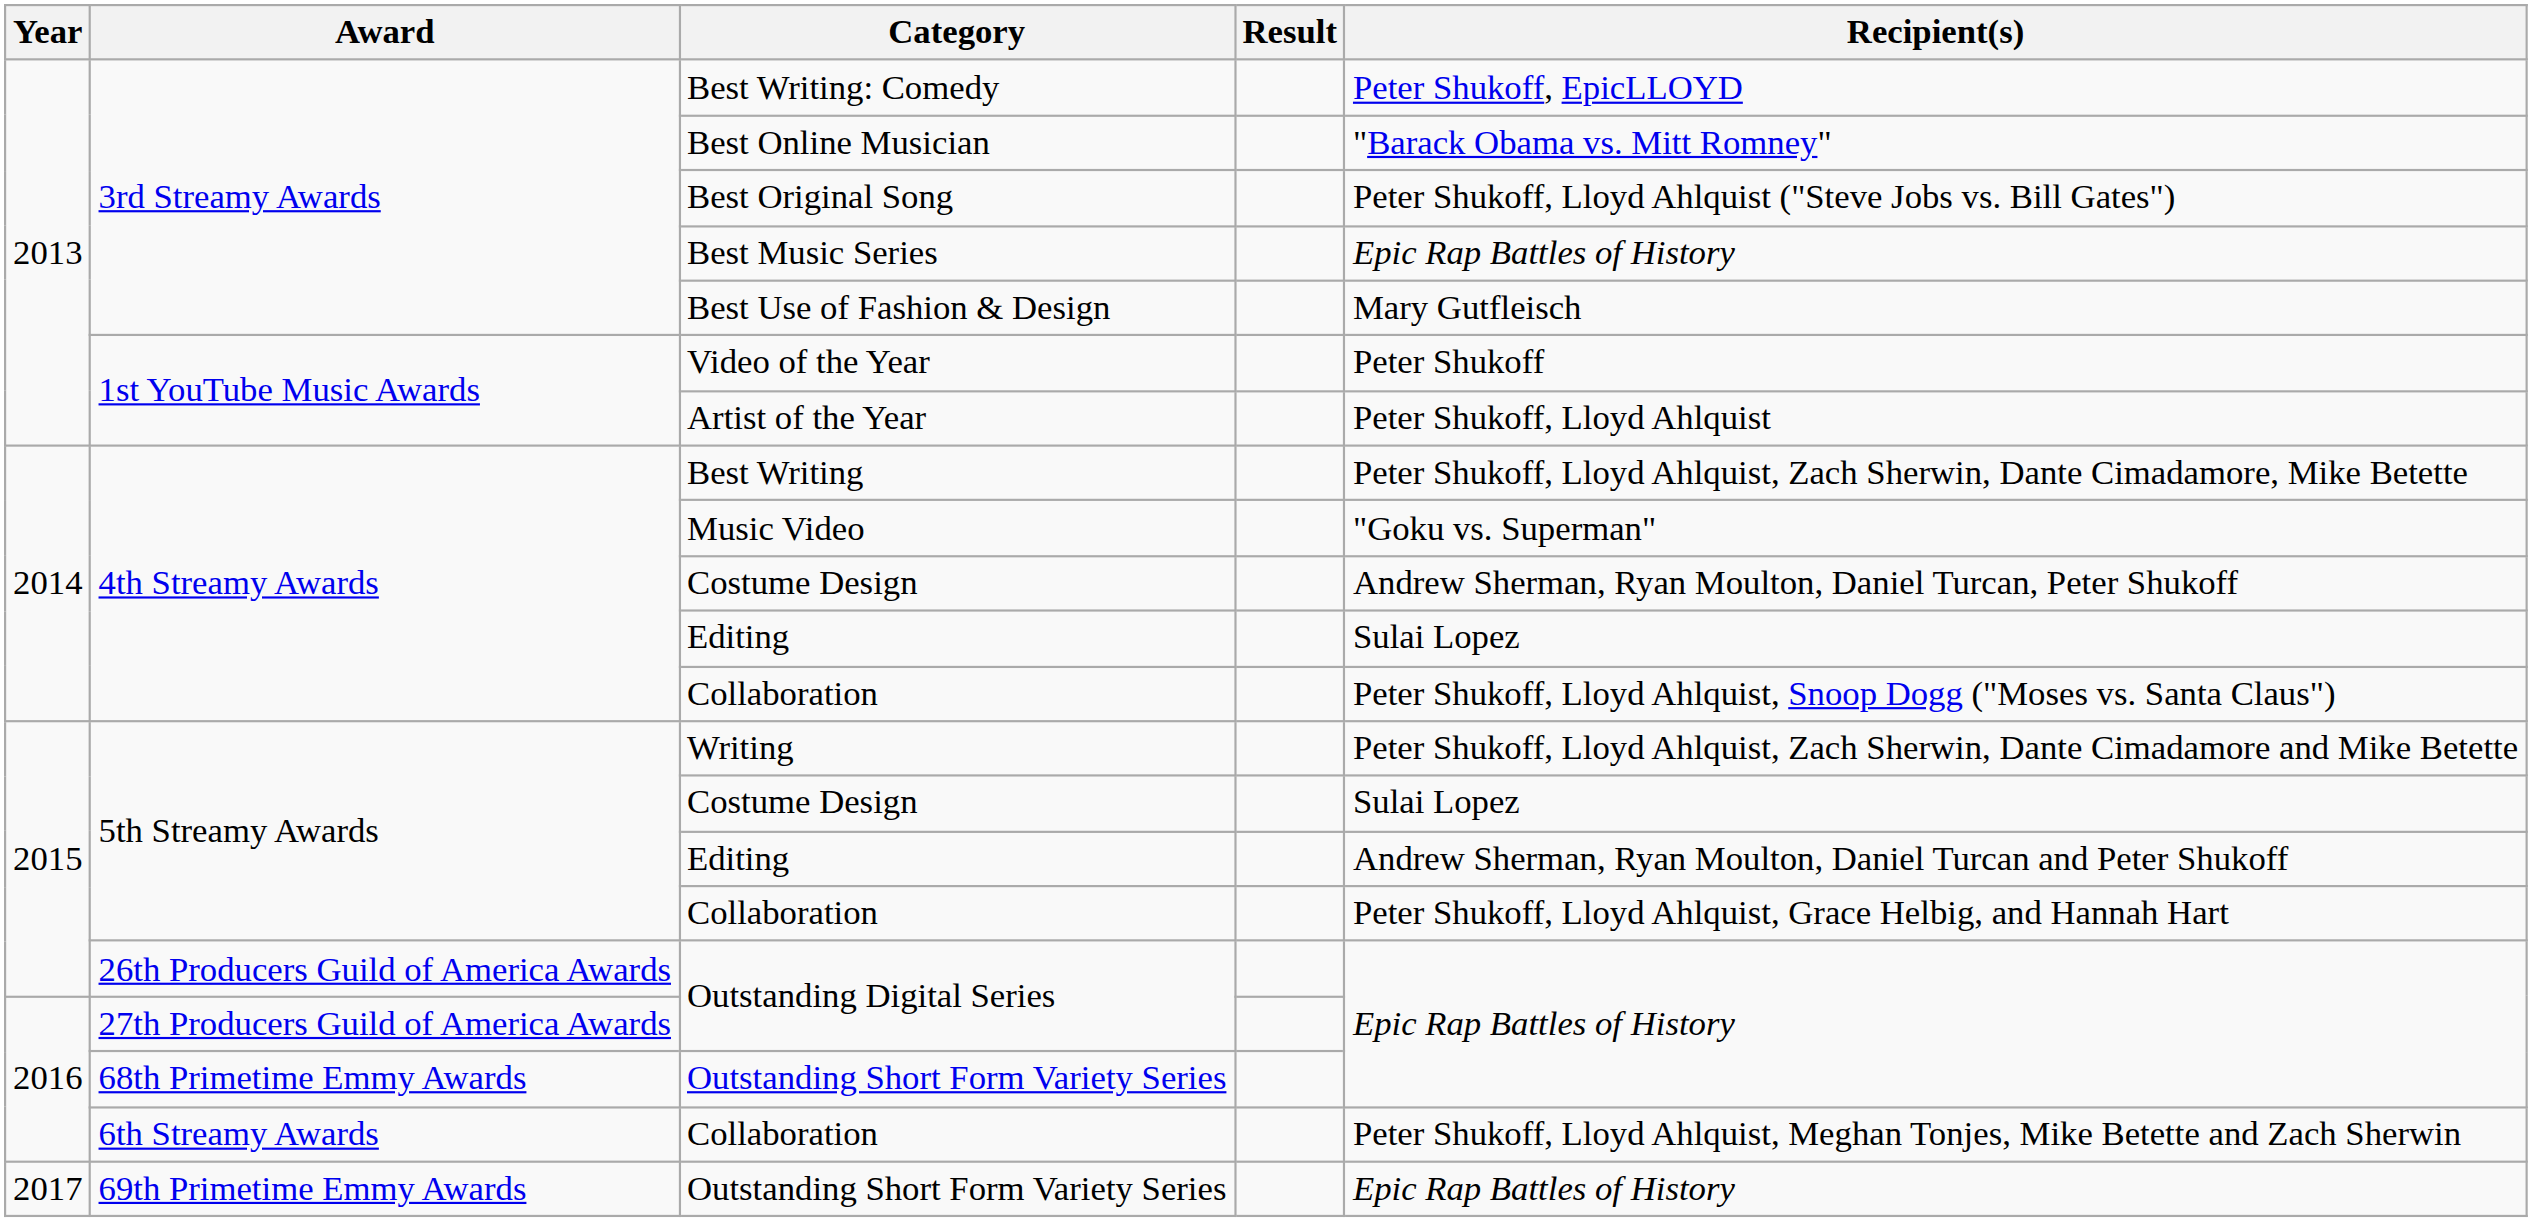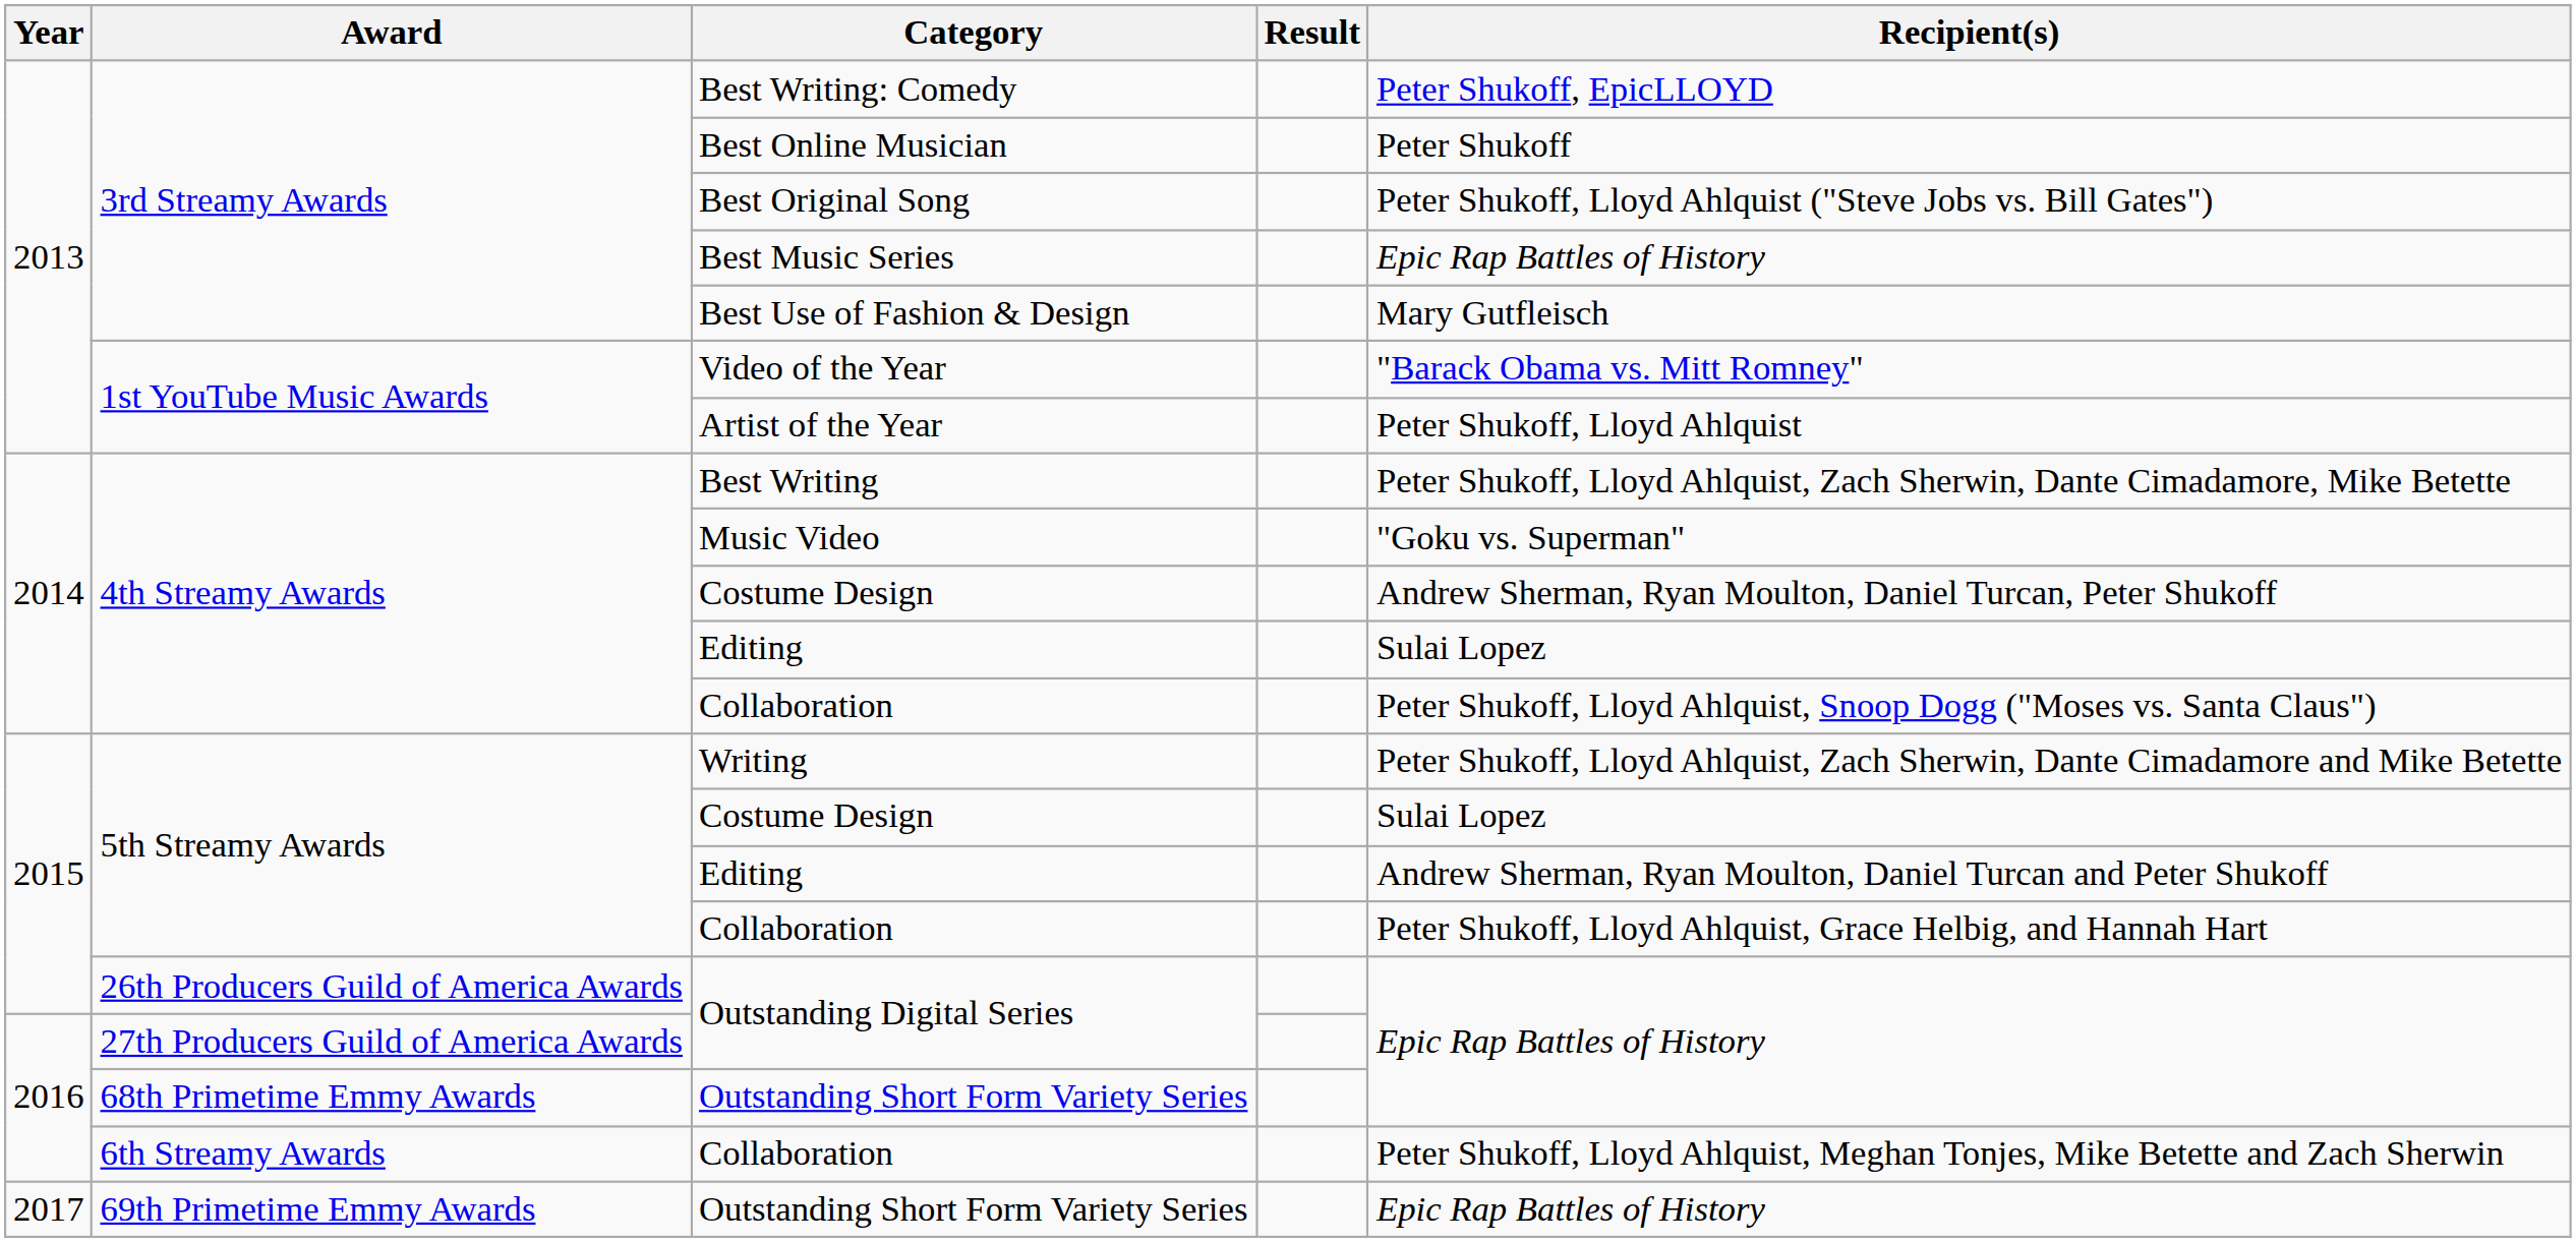 <table class="wikitable">
 <tr>
 <th>Year</th>
 <th>Award</th>
 <th>Category</th>
 <th>Result</th>
 <th>Recipient(s)</th>
 </tr>
 <tr>
 <td rowspan="7">2013</td>
 <td rowspan="5"><a href='#'>3rd Streamy Awards</a></td>
 <td>Best Writing: Comedy</td>
 <td></td>
 <td><a href='#'>Peter Shukoff</a>, <a href='#'>EpicLLOYD</a></td>
 </tr>
 <tr>
 <td>Best Online Musician</td>
 <td></td>
-<td>"<a href='#'>Barack Obama vs. Mitt Romney</a>"</td>
+<td>Peter Shukoff</td>
 </tr>
 <tr>
 <td>Best Original Song</td>
 <td></td>
 <td>Peter Shukoff, Lloyd Ahlquist ("Steve Jobs vs. Bill Gates")</td>
 </tr>
 <tr>
 <td>Best Music Series</td>
 <td></td>
 <td><em>Epic Rap Battles of History</em></td>
 </tr>
 <tr>
 <td>Best Use of Fashion & Design</td>
 <td></td>
 <td>Mary Gutfleisch</td>
 </tr>
 <tr>
 <td rowspan="2"><a href='#'>1st YouTube Music Awards</a></td>
 <td>Video of the Year</td>
 <td></td>
-<td>Peter Shukoff</td>
+<td>"<a href='#'>Barack Obama vs. Mitt Romney</a>"</td>
 </tr>
 <tr>
 <td>Artist of the Year</td>
 <td></td>
 <td>Peter Shukoff, Lloyd Ahlquist</td>
 </tr>
 <tr>
 <td rowspan="5">2014</td>
 <td rowspan="5"><a href='#'>4th Streamy Awards</a></td>
 <td>Best Writing</td>
 <td></td>
 <td>Peter Shukoff, Lloyd Ahlquist, Zach Sherwin, Dante Cimadamore, Mike Betette</td>
 </tr>
 <tr>
 <td>Music Video</td>
 <td></td>
 <td>"Goku vs. Superman"</td>
 </tr>
 <tr>
 <td>Costume Design</td>
 <td></td>
 <td>Andrew Sherman, Ryan Moulton, Daniel Turcan, Peter Shukoff</td>
 </tr>
 <tr>
 <td>Editing</td>
 <td></td>
 <td>Sulai Lopez</td>
 </tr>
 <tr>
 <td>Collaboration</td>
 <td></td>
 <td>Peter Shukoff, Lloyd Ahlquist, <a href='#'>Snoop Dogg</a> ("Moses vs. Santa Claus")</td>
 </tr>
 <tr>
 <td rowspan="5">2015</td>
 <td rowspan="4">5th Streamy Awards</td>
 <td>Writing</td>
 <td></td>
 <td>Peter Shukoff, Lloyd Ahlquist, Zach Sherwin, Dante Cimadamore and Mike Betette</td>
 </tr>
 <tr>
 <td>Costume Design</td>
 <td></td>
 <td>Sulai Lopez</td>
 </tr>
 <tr>
 <td>Editing</td>
 <td></td>
 <td>Andrew Sherman, Ryan Moulton, Daniel Turcan and Peter Shukoff</td>
 </tr>
 <tr>
 <td>Collaboration</td>
 <td></td>
 <td>Peter Shukoff, Lloyd Ahlquist, Grace Helbig, and Hannah Hart</td>
 </tr>
 <tr>
 <td rowspan="1"><a href='#'>26th Producers Guild of America Awards</a></td>
 <td rowspan="2">Outstanding Digital Series</td>
 <td></td>
 <td rowspan="3"><em>Epic Rap Battles of History</em></td>
 </tr>
 <tr>
 <td rowspan="3">2016</td>
 <td><a href='#'>27th Producers Guild of America Awards</a></td>
 <td></td>
 </tr>
 <tr>
 <td><a href='#'>68th Primetime Emmy Awards</a></td>
 <td><a href='#'>Outstanding Short Form Variety Series</a></td>
 <td></td>
 </tr>
 <tr>
 <td><a href='#'>6th Streamy Awards</a></td>
 <td>Collaboration</td>
 <td></td>
 <td>Peter Shukoff, Lloyd Ahlquist, Meghan Tonjes, Mike Betette and Zach Sherwin</td>
 </tr>
 <tr>
 <td>2017</td>
 <td><a href='#'>69th Primetime Emmy Awards</a></td>
 <td>Outstanding Short Form Variety Series</td>
 <td></td>
 <td><em>Epic Rap Battles of History</em></td>
 </tr>
 </table>
